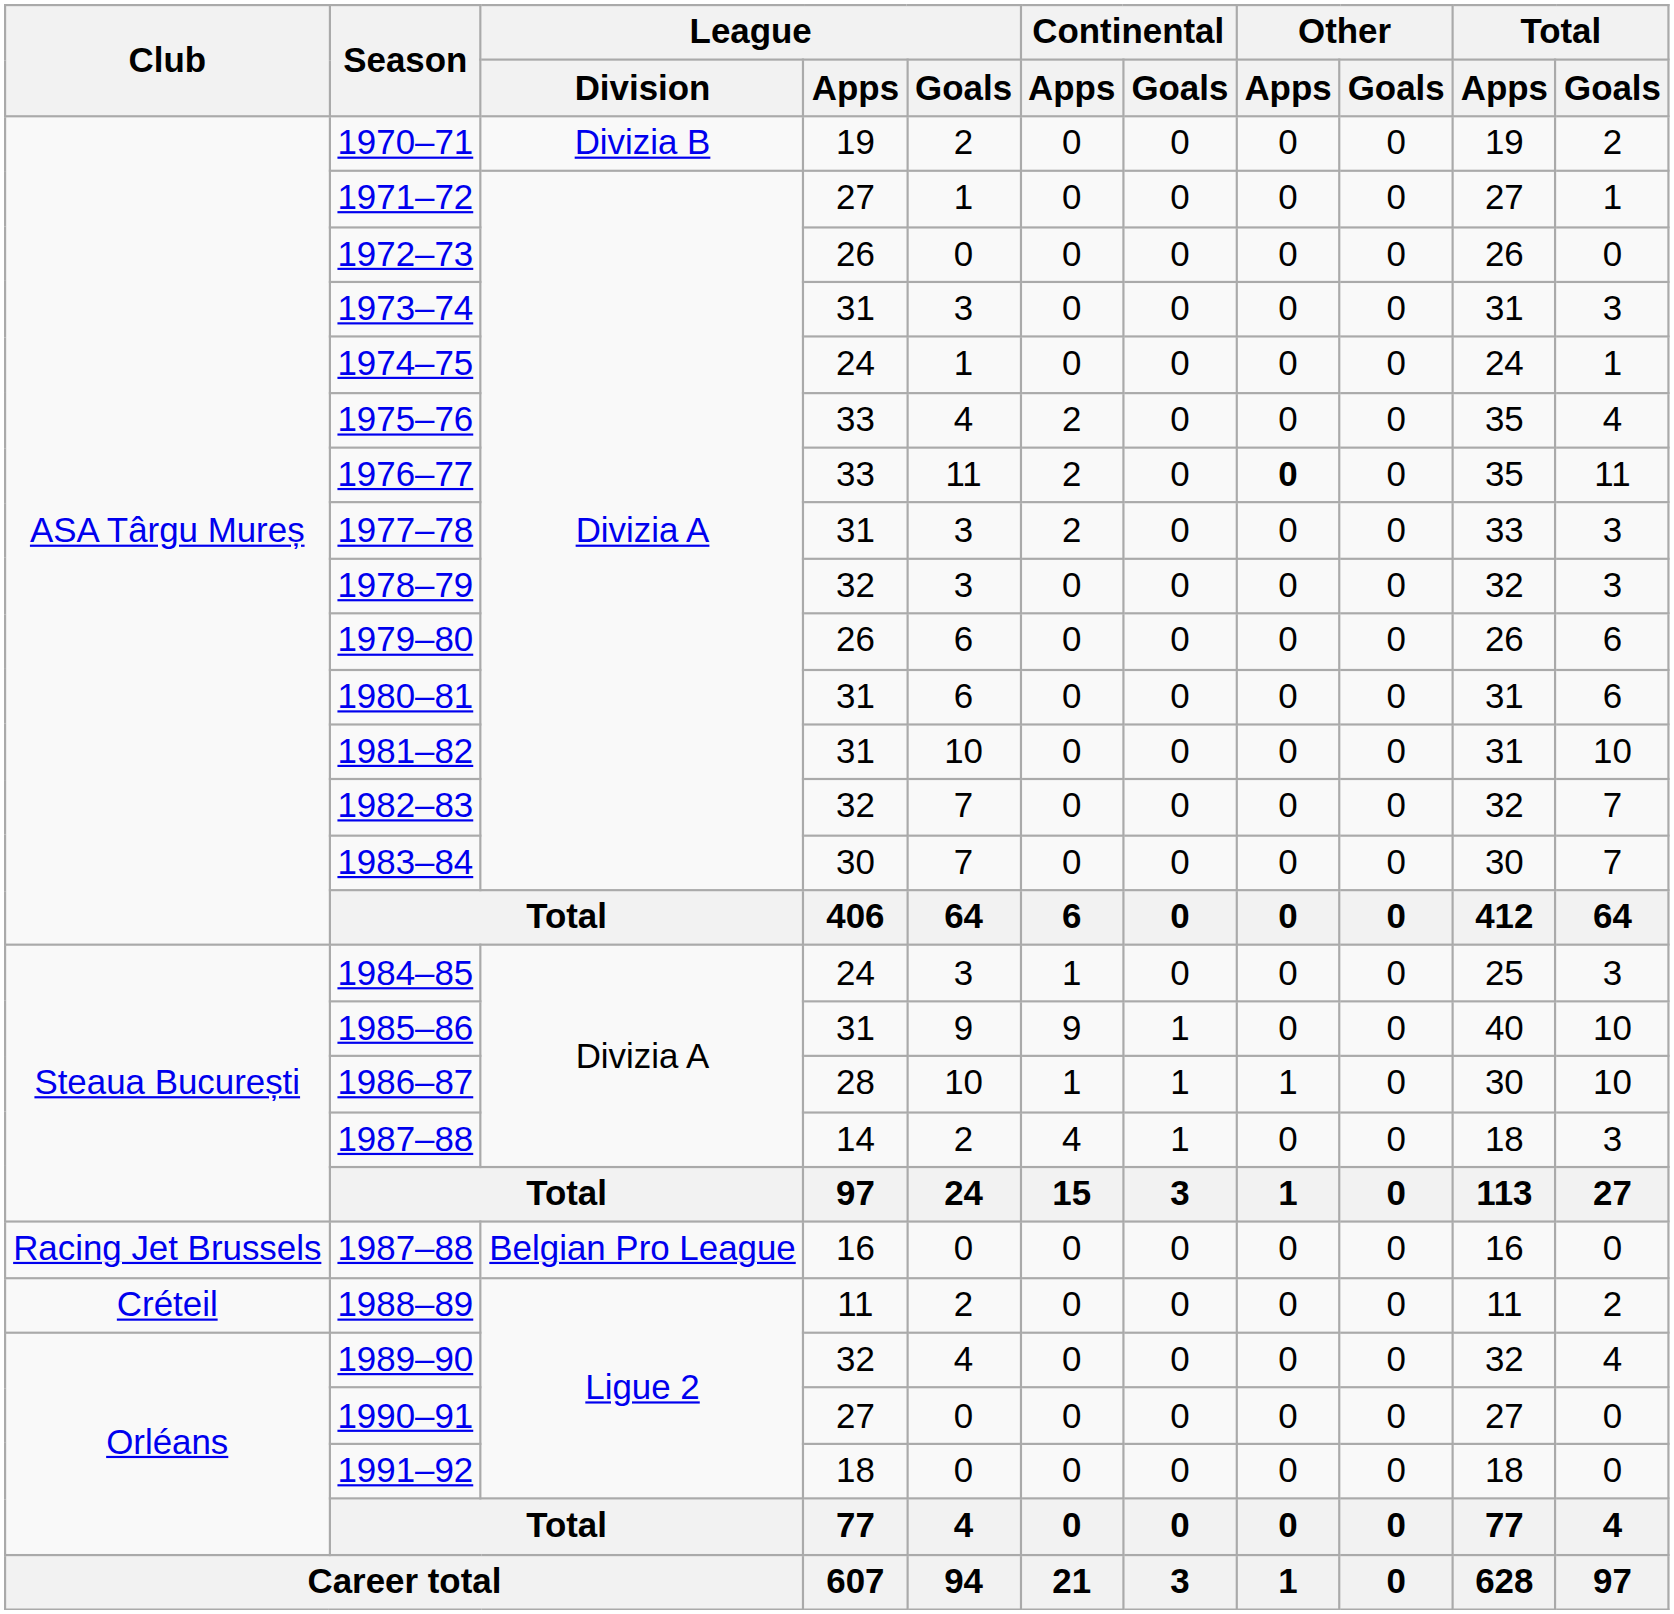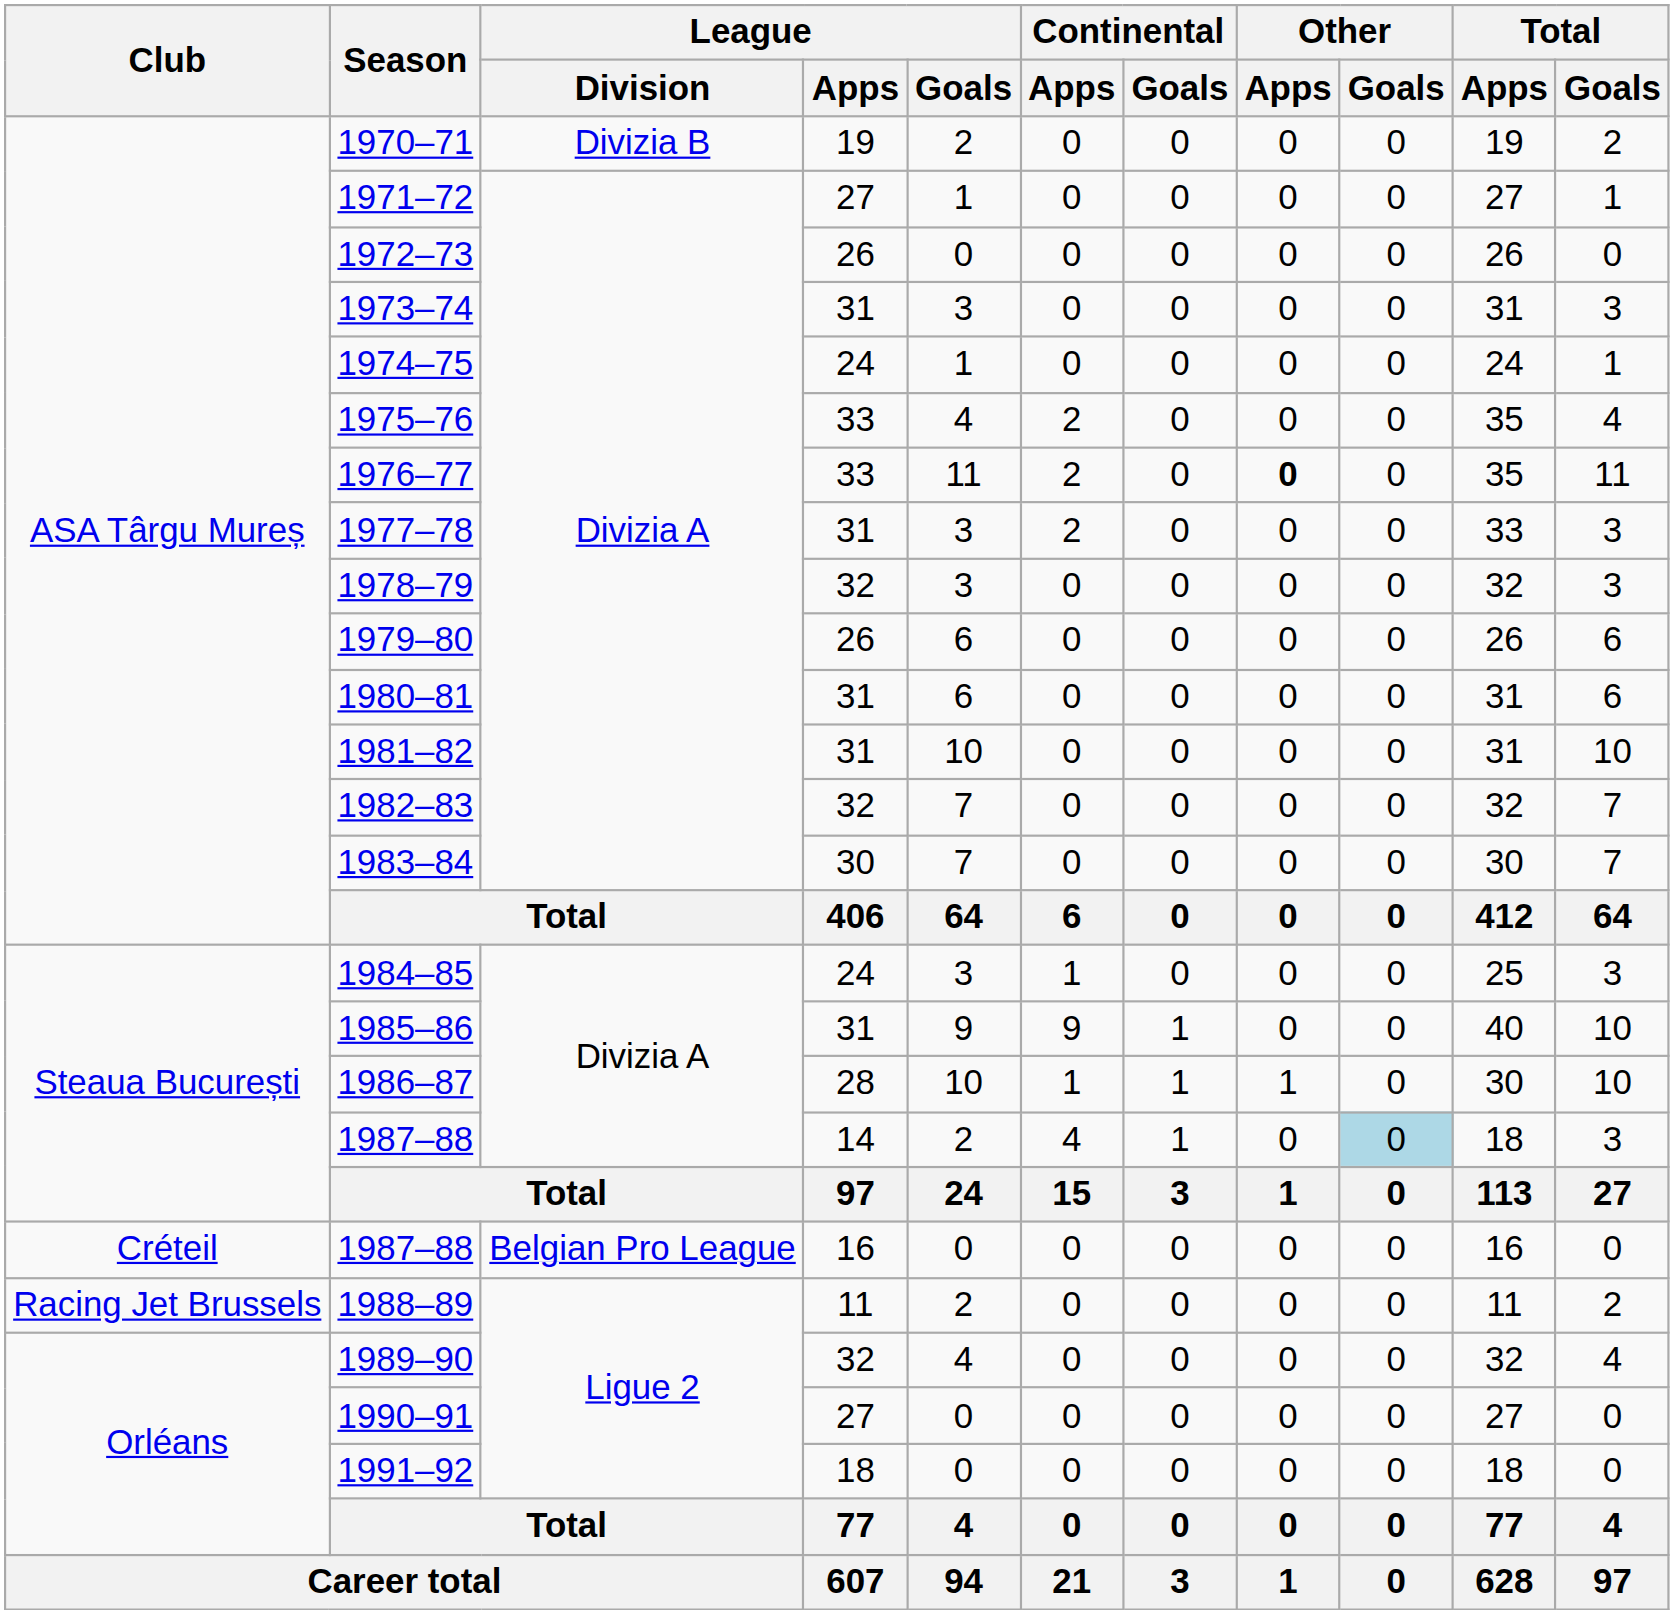 <table class="wikitable" style="text-align:center">
 <tr>
 <th rowspan="2">Club</th>
 <th rowspan="2">Season</th>
 <th colspan="3">League</th>
 <th colspan="2">Continental</th>
 <th colspan="2">Other</th>
 <th colspan="2">Total</th>
 </tr>
 <tr>
 <th>Division</th>
 <th>Apps</th>
 <th>Goals</th>
 <th>Apps</th>
 <th>Goals</th>
 <th>Apps</th>
 <th>Goals</th>
 <th>Apps</th>
 <th>Goals</th>
 </tr>
 <tr>
 <td rowspan="15"><a href='#'>ASA Târgu Mureș</a></td>
 <td><a href='#'>1970–71</a></td>
 <td><a href='#'>Divizia B</a></td>
 <td>19</td>
 <td>2</td>
 <td>0</td>
 <td>0</td>
 <td>0</td>
 <td>0</td>
 <td>19</td>
 <td>2</td>
 </tr>
 <tr>
 <td><a href='#'>1971–72</a></td>
 <td rowspan="13"><a href='#'>Divizia A</a></td>
 <td>27</td>
 <td>1</td>
 <td>0</td>
 <td>0</td>
 <td>0</td>
 <td>0</td>
 <td>27</td>
 <td>1</td>
 </tr>
 <tr>
 <td><a href='#'>1972–73</a></td>
 <td>26</td>
 <td>0</td>
 <td>0</td>
 <td>0</td>
 <td>0</td>
 <td>0</td>
 <td>26</td>
 <td>0</td>
 </tr>
 <tr>
 <td><a href='#'>1973–74</a></td>
 <td>31</td>
 <td>3</td>
 <td>0</td>
 <td>0</td>
 <td>0</td>
 <td>0</td>
 <td>31</td>
 <td>3</td>
 </tr>
 <tr>
 <td><a href='#'>1974–75</a></td>
 <td>24</td>
 <td>1</td>
 <td>0</td>
 <td>0</td>
 <td>0</td>
 <td>0</td>
 <td>24</td>
 <td>1</td>
 </tr>
 <tr>
 <td><a href='#'>1975–76</a></td>
 <td>33</td>
 <td>4</td>
 <td>2</td>
 <td>0</td>
 <td>0</td>
 <td>0</td>
 <td>35</td>
 <td>4</td>
 </tr>
 <tr>
 <td><a href='#'>1976–77</a></td>
 <td>33</td>
 <td>11</td>
 <td>2</td>
 <td>0</td>
 <td><strong>0</strong></td>
 <td>0</td>
 <td>35</td>
 <td>11</td>
 </tr>
 <tr>
 <td><a href='#'>1977–78</a></td>
 <td>31</td>
 <td>3</td>
 <td>2</td>
 <td>0</td>
 <td>0</td>
 <td>0</td>
 <td>33</td>
 <td>3</td>
 </tr>
 <tr>
 <td><a href='#'>1978–79</a></td>
 <td>32</td>
 <td>3</td>
 <td>0</td>
 <td>0</td>
 <td>0</td>
 <td>0</td>
 <td>32</td>
 <td>3</td>
 </tr>
 <tr>
 <td><a href='#'>1979–80</a></td>
 <td>26</td>
 <td>6</td>
 <td>0</td>
 <td>0</td>
 <td>0</td>
 <td>0</td>
 <td>26</td>
 <td>6</td>
 </tr>
 <tr>
 <td><a href='#'>1980–81</a></td>
 <td>31</td>
 <td>6</td>
 <td>0</td>
 <td>0</td>
 <td>0</td>
 <td>0</td>
 <td>31</td>
 <td>6</td>
 </tr>
 <tr>
 <td><a href='#'>1981–82</a></td>
 <td>31</td>
 <td>10</td>
 <td>0</td>
 <td>0</td>
 <td>0</td>
 <td>0</td>
 <td>31</td>
 <td>10</td>
 </tr>
 <tr>
 <td><a href='#'>1982–83</a></td>
 <td>32</td>
 <td>7</td>
 <td>0</td>
 <td>0</td>
 <td>0</td>
 <td>0</td>
 <td>32</td>
 <td>7</td>
 </tr>
 <tr>
 <td><a href='#'>1983–84</a></td>
 <td>30</td>
 <td>7</td>
 <td>0</td>
 <td>0</td>
 <td>0</td>
 <td>0</td>
 <td>30</td>
 <td>7</td>
 </tr>
 <tr>
 <th colspan="2">Total</th>
 <th>406</th>
 <th>64</th>
 <th>6</th>
 <th>0</th>
 <th>0</th>
 <th>0</th>
 <th>412</th>
 <th>64</th>
 </tr>
 <tr>
 <td rowspan="5"><a href='#'>Steaua București</a></td>
 <td><a href='#'>1984–85</a></td>
 <td rowspan="4">Divizia A</td>
 <td>24</td>
 <td>3</td>
 <td>1</td>
 <td>0</td>
 <td>0</td>
 <td>0</td>
 <td>25</td>
 <td>3</td>
 </tr>
 <tr>
 <td><a href='#'>1985–86</a></td>
 <td>31</td>
 <td>9</td>
 <td>9</td>
 <td>1</td>
 <td>0</td>
 <td>0</td>
 <td>40</td>
 <td>10</td>
 </tr>
 <tr>
 <td><a href='#'>1986–87</a></td>
 <td>28</td>
 <td>10</td>
 <td>1</td>
 <td>1</td>
 <td>1</td>
 <td>0</td>
 <td>30</td>
 <td>10</td>
 </tr>
 <tr>
 <td><a href='#'>1987–88</a></td>
 <td>14</td>
 <td>2</td>
 <td>4</td>
 <td>1</td>
 <td>0</td>
-<td>0</td>
+<td style="background: lightblue;">0</td>
 <td>18</td>
 <td>3</td>
 </tr>
 <tr>
 <th colspan="2">Total</th>
 <th>97</th>
 <th>24</th>
 <th>15</th>
 <th>3</th>
 <th>1</th>
 <th>0</th>
 <th>113</th>
 <th>27</th>
 </tr>
 <tr>
-<td><a href='#'>Racing Jet Brussels</a></td>
+<td><a href='#'>Créteil</a></td>
 <td><a href='#'>1987–88</a></td>
 <td rowspan="1"><a href='#'>Belgian Pro League</a></td>
 <td>16</td>
 <td>0</td>
 <td>0</td>
 <td>0</td>
 <td>0</td>
 <td>0</td>
 <td>16</td>
 <td>0</td>
 </tr>
 <tr>
-<td><a href='#'>Créteil</a></td>
+<td><a href='#'>Racing Jet Brussels</a></td>
 <td><a href='#'>1988–89</a></td>
 <td rowspan="4"><a href='#'>Ligue 2</a></td>
 <td>11</td>
 <td>2</td>
 <td>0</td>
 <td>0</td>
 <td>0</td>
 <td>0</td>
 <td>11</td>
 <td>2</td>
 </tr>
 <tr>
 <td rowspan="4"><a href='#'>Orléans</a></td>
 <td><a href='#'>1989–90</a></td>
 <td>32</td>
 <td>4</td>
 <td>0</td>
 <td>0</td>
 <td>0</td>
 <td>0</td>
 <td>32</td>
 <td>4</td>
 </tr>
 <tr>
 <td><a href='#'>1990–91</a></td>
 <td>27</td>
 <td>0</td>
 <td>0</td>
 <td>0</td>
 <td>0</td>
 <td>0</td>
 <td>27</td>
 <td>0</td>
 </tr>
 <tr>
 <td><a href='#'>1991–92</a></td>
 <td>18</td>
 <td>0</td>
 <td>0</td>
 <td>0</td>
 <td>0</td>
 <td>0</td>
 <td>18</td>
 <td>0</td>
 </tr>
 <tr>
 <th colspan="2">Total</th>
 <th>77</th>
 <th>4</th>
 <th>0</th>
 <th>0</th>
 <th>0</th>
 <th>0</th>
 <th>77</th>
 <th>4</th>
 </tr>
 <tr>
 <th colspan="3">Career total</th>
 <th>607</th>
 <th>94</th>
 <th>21</th>
 <th>3</th>
 <th>1</th>
 <th>0</th>
 <th>628</th>
 <th>97</th>
 </tr>
 </table>
